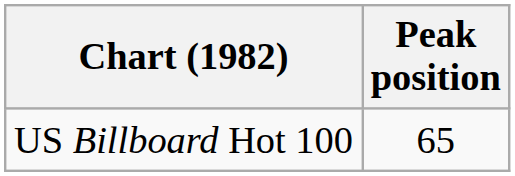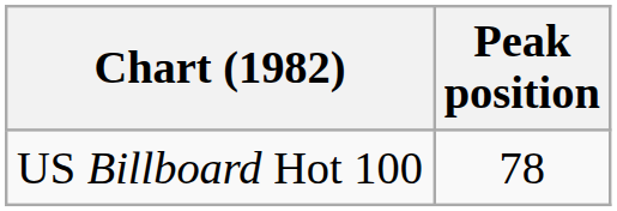 <table class="wikitable sortable">
 <tr>
 <th>Chart (1982)</th>
 <th>Peak<br>position</th>
 </tr>
 <tr>
 <td align="left">US <em>Billboard</em> Hot 100</td>
-<td style="text-align:center;">65</td>
+<td style="text-align:center;">78</td>
 </tr>
 </table>
